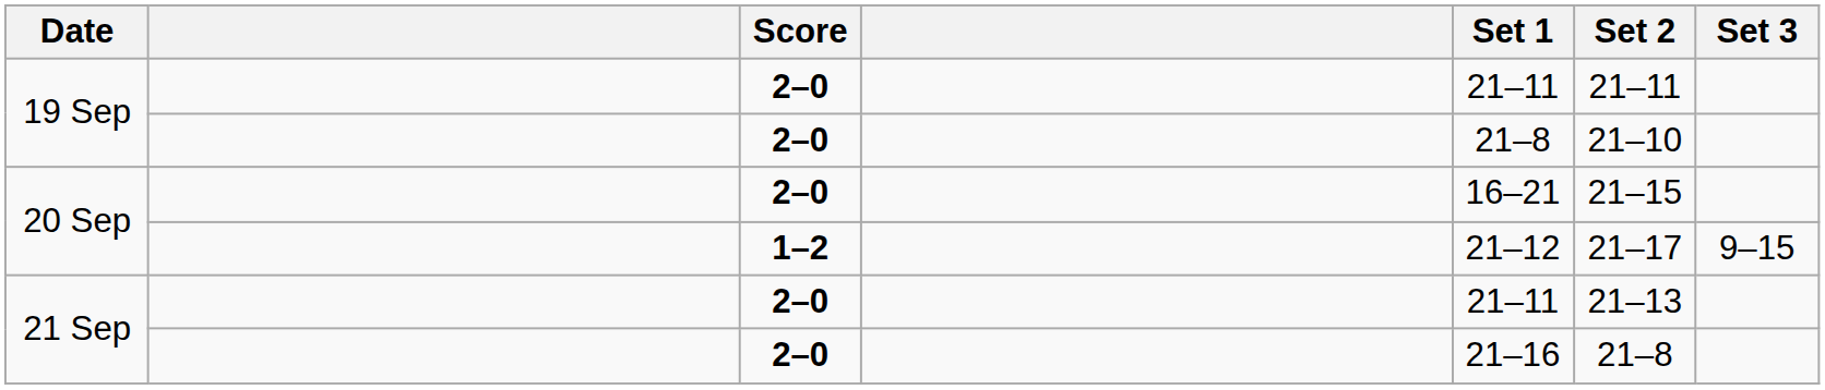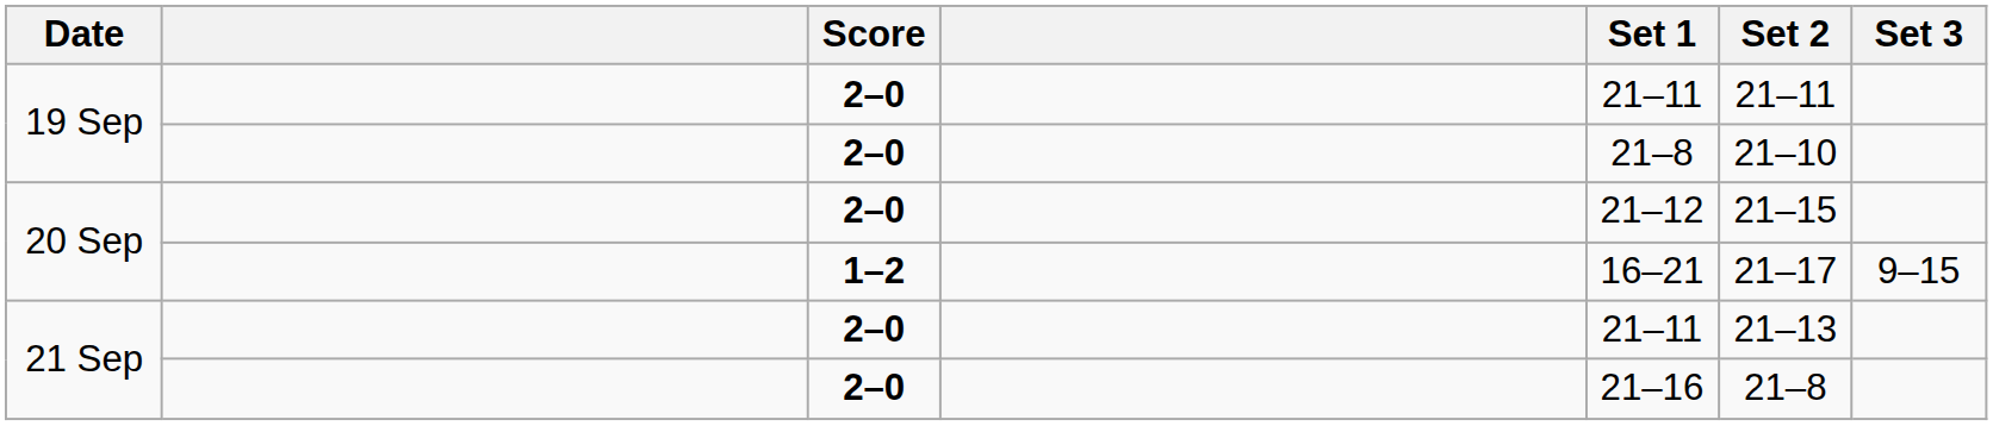 <table class="wikitable" style="text-align: center;">
 <tr>
 <th width="60">Date</th>
 <th align="right" width="270"></th>
 <th width="50">Score</th>
 <th align="left" width="270"></th>
 <th width="50">Set 1</th>
 <th width="50">Set 2</th>
 <th width="50">Set 3</th>
 </tr>
 <tr>
 <td rowspan=2>19 Sep</td>
 <td align=left><strong></strong></td>
 <td align=center><strong>2–0</strong></td>
 <td align=left></td>
 <td>21–11</td>
 <td>21–11</td>
 <td></td>
 </tr>
 <tr>
 <td align=left><strong></strong></td>
 <td align=center><strong>2–0</strong></td>
 <td align=left></td>
 <td>21–8</td>
 <td>21–10</td>
 <td></td>
 </tr>
 <tr>
 <td rowspan=2>20 Sep</td>
 <td align=left><strong></strong></td>
 <td align=center><strong>2–0</strong></td>
 <td align=left></td>
-<td>16–21</td>
+<td>21–12</td>
 <td>21–15</td>
 <td></td>
 </tr>
 <tr>
 <td align=left></td>
 <td align=center><strong>1–2</strong></td>
 <td align=left><strong></strong></td>
-<td>21–12</td>
+<td>16–21</td>
 <td>21–17</td>
 <td>9–15</td>
 </tr>
 <tr>
 <td rowspan=2>21 Sep</td>
 <td align=left><strong></strong></td>
 <td align=center><strong>2–0</strong></td>
 <td align=left></td>
 <td>21–11</td>
 <td>21–13</td>
 <td></td>
 </tr>
 <tr>
 <td align=left><strong></strong></td>
 <td align=center><strong>2–0</strong></td>
 <td align=left></td>
 <td>21–16</td>
 <td>21–8</td>
 <td></td>
 </tr>
 </table>
